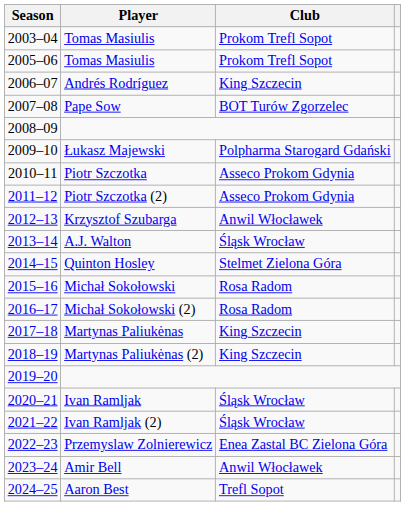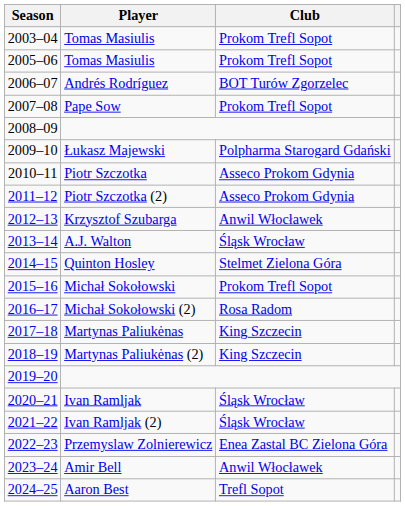 <table class="wikitable sortable"  | float=center>
 <tr>
 <th scope="col">Season</th>
 <th scope="col">Player</th>
 <th scope="col">Club</th>
 <th scope="col"></th>
 </tr>
 <tr>
 <td align=center>2003–04</td>
 <td> <a href='#'>Tomas Masiulis</a></td>
 <td><a href='#'>Prokom Trefl Sopot</a></td>
 <td align=center></td>
 </tr>
 <tr>
 <td align=center>2005–06</td>
 <td> <a href='#'>Tomas Masiulis</a></td>
 <td><a href='#'>Prokom Trefl Sopot</a></td>
 <td align=center></td>
 </tr>
 <tr>
 <td align=center>2006–07</td>
 <td> <a href='#'>Andrés Rodríguez</a></td>
-<td><a href='#'>King Szczecin</a></td>
+<td><a href='#'>BOT Turów Zgorzelec</a></td>
 <td align=center></td>
 </tr>
 <tr>
 <td align=center>2007–08</td>
 <td> <a href='#'>Pape Sow</a></td>
-<td><a href='#'>BOT Turów Zgorzelec</a></td>
+<td><a href='#'>Prokom Trefl Sopot</a></td>
 <td align=center></td>
 </tr>
 <tr>
 <td align=center>2008–09</td>
 <td !scope="row" colspan=2></td>
 <td align=center></td>
 </tr>
 <tr>
 <td align=center>2009–10</td>
 <td> <a href='#'>Łukasz Majewski</a></td>
 <td><a href='#'>Polpharma Starogard Gdański</a></td>
 <td align=center></td>
 </tr>
 <tr>
 <td align=center>2010–11</td>
 <td> <a href='#'>Piotr Szczotka</a></td>
 <td><a href='#'>Asseco Prokom Gdynia</a></td>
 <td align=center></td>
 </tr>
 <tr>
 <td align=center><a href='#'>2011–12</a></td>
 <td> <a href='#'>Piotr Szczotka</a> (2)</td>
 <td><a href='#'>Asseco Prokom Gdynia</a></td>
 <td align=center></td>
 </tr>
 <tr>
 <td align=center><a href='#'>2012–13</a></td>
 <td> <a href='#'>Krzysztof Szubarga</a></td>
 <td><a href='#'>Anwil Włocławek</a></td>
 <td align=center></td>
 </tr>
 <tr>
 <td align=center><a href='#'>2013–14</a></td>
 <td> <a href='#'>A.J. Walton</a></td>
 <td><a href='#'>Śląsk Wrocław</a></td>
 <td align=center></td>
 </tr>
 <tr>
 <td align=center><a href='#'>2014–15</a></td>
 <td> <a href='#'>Quinton Hosley</a></td>
 <td><a href='#'>Stelmet Zielona Góra</a></td>
 <td align=center></td>
 </tr>
 <tr>
 <td align=center><a href='#'>2015–16</a></td>
 <td> <a href='#'>Michał Sokołowski</a></td>
-<td><a href='#'>Rosa Radom</a></td>
+<td><a href='#'>Prokom Trefl Sopot</a></td>
 <td align=center></td>
 </tr>
 <tr>
 <td align=center><a href='#'>2016–17</a></td>
 <td> <a href='#'>Michał Sokołowski</a> (2)</td>
 <td><a href='#'>Rosa Radom</a></td>
 <td align=center></td>
 </tr>
 <tr>
 <td align=center><a href='#'>2017–18</a></td>
 <td> <a href='#'>Martynas Paliukėnas</a></td>
 <td><a href='#'>King Szczecin</a></td>
 <td align=center></td>
 </tr>
 <tr>
 <td align=center><a href='#'>2018–19</a></td>
 <td> <a href='#'>Martynas Paliukėnas</a> (2)</td>
 <td><a href='#'>King Szczecin</a></td>
 <td align=center></td>
 </tr>
 <tr>
 <td align=center><a href='#'>2019–20</a></td>
 <td !scope="row" colspan=3></td>
 </tr>
 <tr>
 <td align=center><a href='#'>2020–21</a></td>
 <td> <a href='#'>Ivan Ramljak</a></td>
 <td><a href='#'>Śląsk Wrocław</a></td>
 <td align=center></td>
 </tr>
 <tr>
 <td align=center><a href='#'>2021–22</a></td>
 <td> <a href='#'>Ivan Ramljak</a> (2)</td>
 <td><a href='#'>Śląsk Wrocław</a></td>
 <td align=center></td>
 </tr>
 <tr>
 <td align=center><a href='#'>2022–23</a></td>
 <td> <a href='#'>Przemyslaw Zolnierewicz</a></td>
 <td><a href='#'>Enea Zastal BC Zielona Góra</a></td>
 <td></td>
 </tr>
 <tr>
 <td align=center><a href='#'>2023–24</a></td>
 <td> <a href='#'>Amir Bell</a></td>
 <td><a href='#'>Anwil Włocławek</a></td>
 <td></td>
 </tr>
 <tr>
 <td align=center><a href='#'>2024–25</a></td>
 <td> <a href='#'>Aaron Best</a></td>
 <td><a href='#'>Trefl Sopot</a></td>
 <td></td>
 </tr>
 </table>
